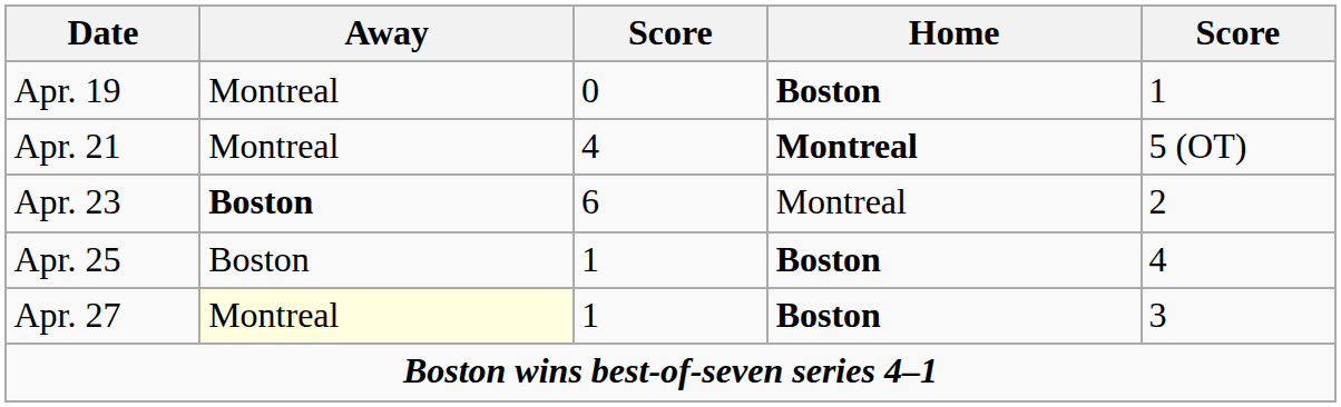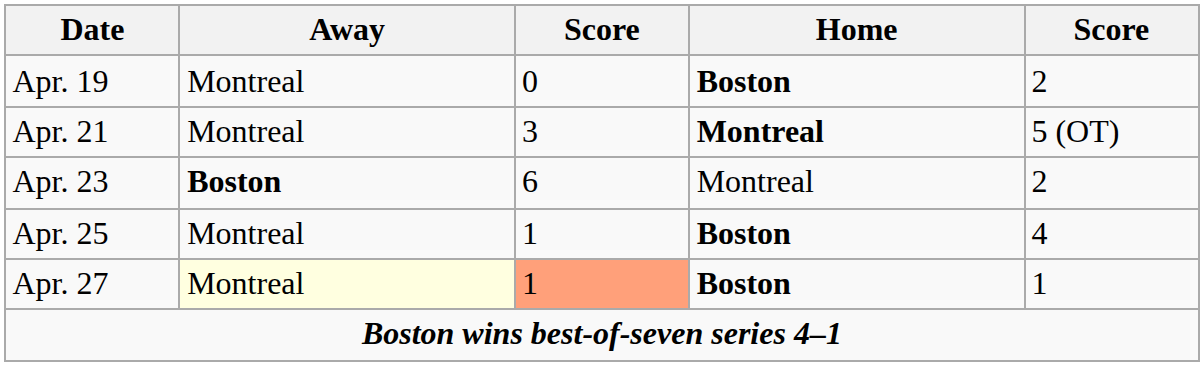 <table class="wikitable">
 <tr>
 <th style="width:5em">Date</th>
 <th style="width:10em">Away</th>
 <th style="width:5em">Score</th>
 <th style="width:10em">Home</th>
 <th style="width:5em">Score</th>
 </tr>
 <tr>
 <td>Apr. 	19</td>
 <td>Montreal</td>
 <td>0</td>
 <td><strong>Boston</strong></td>
-<td>1</td>
+<td>2</td>
 </tr>
 <tr>
 <td>Apr. 	21</td>
 <td>Montreal</td>
-<td>4</td>
+<td>3</td>
 <td><strong>Montreal</strong></td>
 <td>5 (OT)</td>
 </tr>
 <tr>
 <td>Apr. 	23</td>
 <td><strong>Boston</strong></td>
 <td>6</td>
 <td>Montreal</td>
 <td>2</td>
 </tr>
 <tr>
 <td>Apr. 	25</td>
-<td>Boston</td>
+<td>Montreal</td>
 <td>1</td>
 <td><strong>Boston</strong></td>
 <td>4</td>
 </tr>
 <tr>
 <td>Apr. 	27</td>
 <td style="background: lightyellow;">Montreal</td>
+<td style="background: lightsalmon;">1</td>
+<td><strong>Boston</strong></td>
 <td>1</td>
-<td><strong>Boston</strong></td>
-<td>3</td>
 </tr>
 <tr>
 <td align="center" colspan="5"><strong><em>Boston wins best-of-seven series 4–1</em></strong></td>
 </tr>
 </table>
